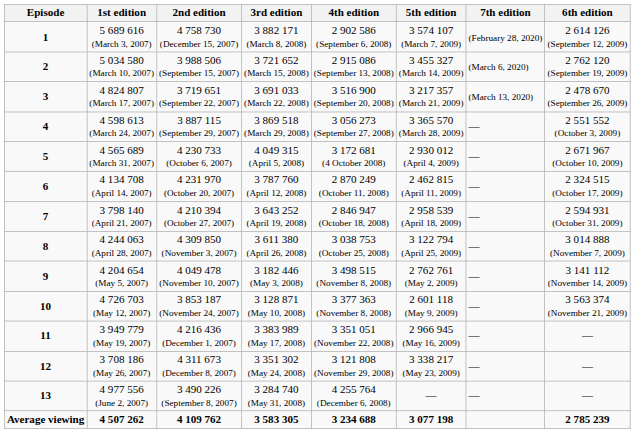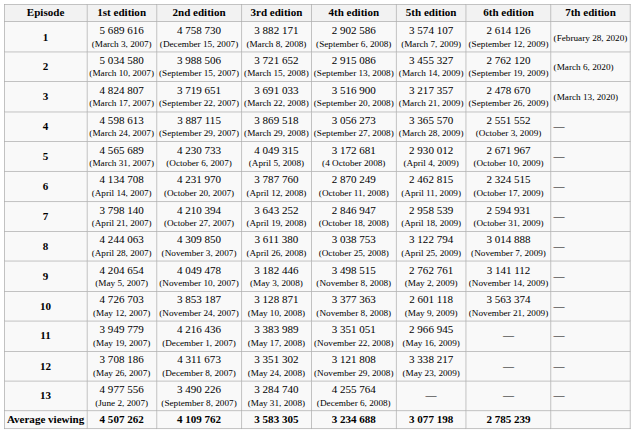 <table class="wikitable">
 <tr>
 <th>Episode</th>
 <th>1st edition</th>
 <th>2nd edition</th>
 <th>3rd edition</th>
 <th>4th edition</th>
 <th>5th edition</th>
+<th>6th edition</th>
 <th>7th edition</th>
-<th>6th edition</th>
 </tr>
 <tr -->
 <td align="center"><strong>1</strong></td>
 <td align="center">5 689 616 <br> <small>(March 3, 2007)</small></td>
 <td align="center">4 758 730 <br> <small>(December 15, 2007)</small></td>
 <td align="center">3 882 171 <br> <small>(March 8, 2008)</small></td>
 <td align="center">2 902 586 <br><small>(September 6, 2008)</small></td>
 <td align="center">3 574 107 <br><small>(March 7, 2009)</small></td>
+<td align="center">2 614 126 <br><small>(September 12, 2009)</small></td>
 <td><small>(February 28, 2020)</small></td>
-<td align="center">2 614 126 <br><small>(September 12, 2009)</small></td>
 </tr>
 <tr -->
 <td align="center"><strong>2</strong></td>
 <td align="center">5 034 580 <br> <small>(March 10, 2007)</small></td>
 <td align="center">3 988 506 <br> <small>(September 15, 2007)</small></td>
 <td align="center">3 721 652 <br> <small>(March 15, 2008)</small></td>
 <td align="center">2 915 086 <br><small>(September 13, 2008)</small></td>
 <td align="center">3 455 327 <br><small>(March 14, 2009)</small></td>
+<td align="center">2 762 120 <br><small>(September 19, 2009)</small></td>
 <td><small>(March 6, 2020)</small></td>
-<td align="center">2 762 120 <br><small>(September 19, 2009)</small></td>
 </tr>
 <tr -->
 <td align="center"><strong>3</strong></td>
 <td align="center">4 824 807 <br> <small>(March 17, 2007)</small></td>
 <td align="center">3 719 651 <br> <small>(September 22, 2007)</small></td>
 <td align="center">3 691 033 <br> <small>(March 22, 2008)</small></td>
 <td align="center">3 516 900 <br><small>(September 20, 2008)</small></td>
 <td align="center">3 217 357 <br><small>(March 21, 2009)</small></td>
+<td align="center">2 478 670 <br><small>(September 26, 2009)</small></td>
 <td><small>(March 13, 2020)</small></td>
-<td align="center">2 478 670 <br><small>(September 26, 2009)</small></td>
 </tr>
 <tr -->
 <td align="center"><strong>4</strong></td>
 <td align="center">4 598 613 <br> <small>(March 24, 2007)</small></td>
 <td align="center">3 887 115 <br> <small>(September 29, 2007)</small></td>
 <td align="center">3 869 518 <br><small>(March 29, 2008)</small></td>
 <td align="center">3 056 273 <br><small>(September 27, 2008)</small></td>
 <td align="center">3 365 570 <br><small>(March 28, 2009)</small></td>
+<td align="center">2 551 552 <br><small>(October 3, 2009)</small></td>
 <td>—</td>
-<td align="center">2 551 552 <br><small>(October 3, 2009)</small></td>
 </tr>
 <tr -->
 <td align="center"><strong>5</strong></td>
 <td align="center">4 565 689 <br> <small>(March 31, 2007)</small></td>
 <td align="center">4 230 733 <br> <small>(October 6, 2007)</small></td>
 <td align="center">4 049 315 <br> <small>(April 5, 2008)</small></td>
 <td align="center">3 172 681 <br><small>(4 October 2008)</small></td>
 <td align="center">2 930 012 <br><small>(April 4, 2009)</small></td>
+<td align="center">2 671 967 <br><small>(October 10, 2009)</small></td>
 <td>—</td>
-<td align="center">2 671 967 <br><small>(October 10, 2009)</small></td>
 </tr>
 <tr -->
 <td align="center"><strong>6</strong></td>
 <td align="center">4 134 708 <br> <small>(April 14, 2007)</small></td>
 <td align="center">4 231 970 <br> <small>(October 20, 2007)</small></td>
 <td align="center">3 787 760 <br> <small>(April 12, 2008)</small></td>
 <td align="center">2 870 249 <br><small>(October 11, 2008)</small></td>
 <td align="center">2 462 815 <br><small>(April 11, 2009)</small></td>
+<td align="center">2 324 515 <br><small>(October 17, 2009)</small></td>
 <td>—</td>
-<td align="center">2 324 515 <br><small>(October 17, 2009)</small></td>
 </tr>
 <tr -->
 <td align="center"><strong>7</strong></td>
 <td align="center">3 798 140 <br> <small>(April 21, 2007)</small></td>
 <td align="center">4 210 394 <br> <small>(October 27, 2007)</small></td>
 <td align="center">3 643 252 <br><small>(April 19, 2008)</small></td>
 <td align="center">2 846 947 <br><small>(October 18, 2008)</small></td>
 <td align="center">2 958 539 <br><small>(April 18, 2009)</small></td>
+<td align="center">2 594 931 <br><small>(October 31, 2009)</small></td>
 <td>—</td>
-<td align="center">2 594 931 <br><small>(October 31, 2009)</small></td>
 </tr>
 <tr -->
 <td align="center"><strong>8</strong></td>
 <td align="center">4 244 063 <br> <small>(April 28, 2007)</small></td>
 <td align="center">4 309 850 <br> <small>(November 3, 2007)</small></td>
 <td align="center">3 611 380 <br> <small>(April 26, 2008)</small></td>
 <td align="center">3 038 753 <br><small>(October 25, 2008)</small></td>
 <td align="center">3 122 794 <br><small>(April 25, 2009)</small></td>
+<td align="center">3 014 888 <br><small>(November 7, 2009)</small></td>
 <td>—</td>
-<td align="center">3 014 888 <br><small>(November 7, 2009)</small></td>
 </tr>
 <tr -->
 <td align="center"><strong>9</strong></td>
 <td align="center">4 204 654 <br> <small>(May 5, 2007)</small></td>
 <td align="center">4 049 478 <br> <small>(November 10, 2007)</small></td>
 <td align="center">3 182 446 <br> <small>(May 3, 2008)</small></td>
 <td align="center">3 498 515 <br><small>(November 8, 2008)</small></td>
 <td align="center">2 762 761 <br><small>(May 2, 2009)</small></td>
+<td align="center">3 141 112 <br><small>(November 14, 2009)</small></td>
 <td>—</td>
-<td align="center">3 141 112 <br><small>(November 14, 2009)</small></td>
 </tr>
 <tr -->
 <td align="center"><strong>10</strong></td>
 <td align="center">4 726 703 <br> <small>(May 12, 2007)</small></td>
 <td align="center">3 853 187 <br> <small>(November 24, 2007)</small></td>
 <td align="center">3 128 871 <br> <small>(May 10, 2008)</small></td>
 <td align="center">3 377 363 <br><small>(November 8, 2008)</small></td>
 <td align="center">2 601 118 <br><small>(May 9, 2009)</small></td>
+<td align="center">3 563 374 <br><small>(November 21, 2009)</small></td>
 <td>—</td>
-<td align="center">3 563 374 <br><small>(November 21, 2009)</small></td>
 </tr>
 <tr -->
 <td align="center"><strong>11</strong></td>
 <td align="center">3 949 779 <br> <small>(May 19, 2007)</small></td>
 <td align="center">4 216 436 <br> <small>(December 1, 2007)</small></td>
 <td align="center">3 383 989 <br> <small>(May 17, 2008)</small></td>
 <td align="center">3 351 051 <br><small>(November 22, 2008)</small></td>
 <td align="center">2 966 945 <br><small>(May 16, 2009)</small></td>
+<td align="center">—</td>
 <td>—</td>
-<td align="center">—</td>
 </tr>
 <tr -->
 <td align="center"><strong>12</strong></td>
 <td align="center">3 708 186 <br> <small>(May 26, 2007)</small></td>
 <td align="center">4 311 673 <br> <small>(December 8, 2007)</small></td>
 <td align="center">3 351 302 <br> <small>(May 24, 2008)</small></td>
 <td align="center">3 121 808 <br><small>(November 29, 2008)</small></td>
 <td align="center">3 338 217 <br><small>(May 23, 2009)</small></td>
+<td align="center">—</td>
 <td>—</td>
-<td align="center">—</td>
 </tr>
 <tr -->
 <td align="center"><strong>13</strong></td>
 <td align="center">4 977 556 <br> <small>(June 2, 2007)</small></td>
 <td align="center">3 490 226 <br> <small>(September 8, 2007)</small></td>
 <td align="center">3 284 740 <br> <small> (May 31, 2008) </small></td>
 <td align="center">4 255 764 <br><small>(December 6, 2008)</small></td>
 <td align="center">—</td>
+<td align="center">—</td>
 <td>—</td>
-<td align="center">—</td>
 </tr>
 <tr -->
 <td align="center"><strong>Average viewing</strong></td>
 <td align="center"><strong>4 507 262</strong></td>
 <td align="center"><strong>4 109 762</strong></td>
 <td align="center"><strong>3 583 305</strong></td>
 <td align="center"><strong>3 234 688</strong></td>
 <td align="center"><strong>3 077 198</strong></td>
+<td align="center"><strong>2 785 239</strong></td>
 <td></td>
-<td align="center"><strong>2 785 239</strong></td>
 </tr>
 </table>
